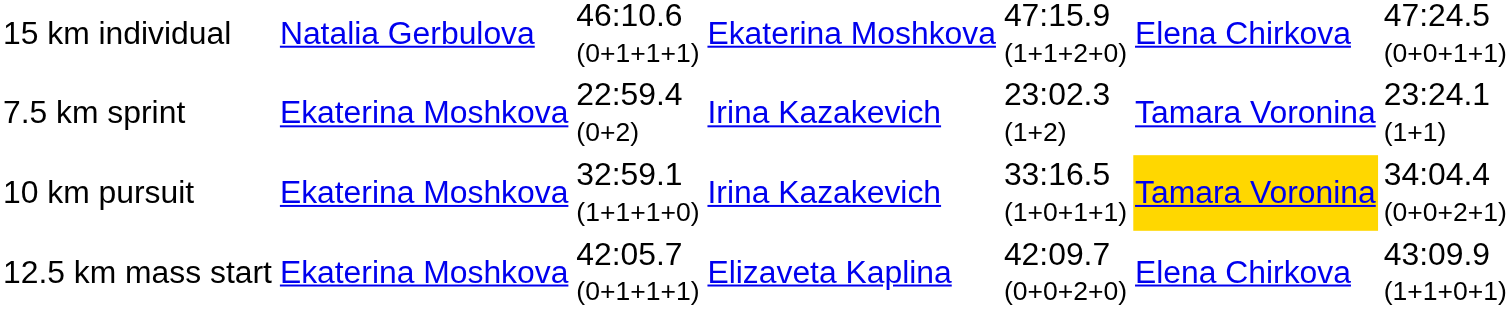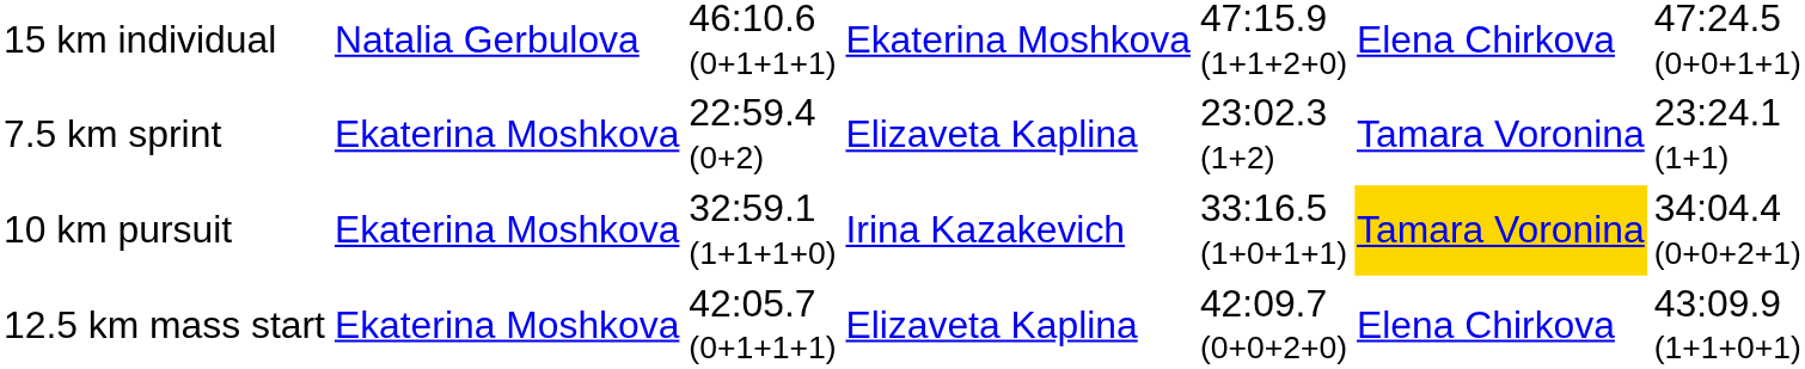 <table>
 <tr>
 <td>15 km individual<br></td>
 <td> <a href='#'>Natalia Gerbulova</a></td>
 <td>46:10.6<br><small>(0+1+1+1)</small></td>
 <td> <a href='#'>Ekaterina Moshkova</a></td>
 <td>47:15.9<br><small>(1+1+2+0)</small></td>
 <td> <a href='#'>Elena Chirkova</a></td>
 <td>47:24.5<br><small>(0+0+1+1)</small></td>
 </tr>
 <tr>
 <td>7.5 km sprint<br></td>
 <td> <a href='#'>Ekaterina Moshkova</a></td>
 <td>22:59.4<br><small>(0+2)</small></td>
-<td> <a href='#'>Irina Kazakevich</a></td>
+<td> <a href='#'>Elizaveta Kaplina</a></td>
 <td>23:02.3<br><small>(1+2)</small></td>
 <td> <a href='#'>Tamara Voronina</a></td>
 <td>23:24.1<br><small>(1+1)</small></td>
 </tr>
 <tr>
 <td>10 km pursuit<br></td>
 <td> <a href='#'>Ekaterina Moshkova</a></td>
 <td>32:59.1<br><small>(1+1+1+0)</small></td>
 <td> <a href='#'>Irina Kazakevich</a></td>
 <td>33:16.5<br><small>(1+0+1+1)</small></td>
 <td style="background: gold;"> <a href='#'>Tamara Voronina</a></td>
 <td>34:04.4<br><small>(0+0+2+1)</small></td>
 </tr>
 <tr>
 <td>12.5 km mass start<br></td>
 <td> <a href='#'>Ekaterina Moshkova</a></td>
 <td>42:05.7<br><small>(0+1+1+1)</small></td>
 <td> <a href='#'>Elizaveta Kaplina</a></td>
 <td>42:09.7<br><small>(0+0+2+0)</small></td>
 <td> <a href='#'>Elena Chirkova</a></td>
 <td>43:09.9<br><small>(1+1+0+1)</small></td>
 </tr>
 </table>
